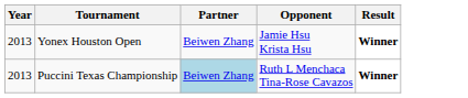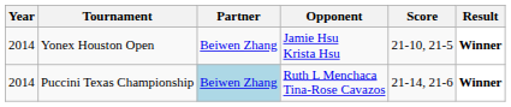 <table class="sortable wikitable" style="font-size: 90%;">
 <tr>
 <th>Year</th>
 <th>Tournament</th>
 <th>Partner</th>
 <th>Opponent</th>
+<th>Score</th>
 <th>Result</th>
 </tr>
 <tr>
-<td align="center">2013 </td>
+<td align="center">2014 </td>
 <td align="left">Yonex Houston Open</td>
 <td align="left"> <a href='#'>Beiwen Zhang</a></td>
 <td align="left"><a href='#'>Jamie Hsu</a><br><a href='#'>Krista Hsu</a></td>
+<td align="left">21-10, 21-5</td>
 <td style="text-align:left; background:white"> <strong>Winner</strong></td>
 </tr>
 <tr>
-<td align="center">2013 </td>
+<td align="center">2014 </td>
 <td align="left">Puccini Texas Championship</td>
 <td align="left" style="background: lightblue;"> <a href='#'>Beiwen Zhang</a></td>
 <td align="left"><a href='#'>Ruth L Menchaca</a><br><a href='#'>Tina-Rose Cavazos</a></td>
+<td align="left">21-14, 21-6</td>
 <td style="text-align:left; background:white"> <strong>Winner</strong></td>
 </tr>
 </table>
